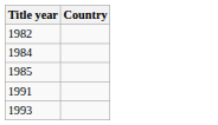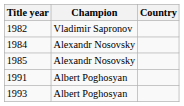 <table class="wikitable">
 <tr>
 <th>Title year</th>
+<th>Champion</th>
 <th>Country</th>
 </tr>
 <tr>
 <td>1982</td>
+<td>Vladimir Sapronov</td>
 <td></td>
 </tr>
 <tr>
 <td>1984</td>
+<td>Alexandr Nosovsky</td>
 <td></td>
 </tr>
 <tr>
 <td>1985</td>
+<td>Alexandr Nosovsky</td>
 <td></td>
 </tr>
 <tr>
 <td>1991</td>
+<td>Albert Poghosyan</td>
 <td></td>
 </tr>
 <tr>
 <td>1993</td>
+<td>Albert Poghosyan</td>
 <td></td>
 </tr>
 </table>
